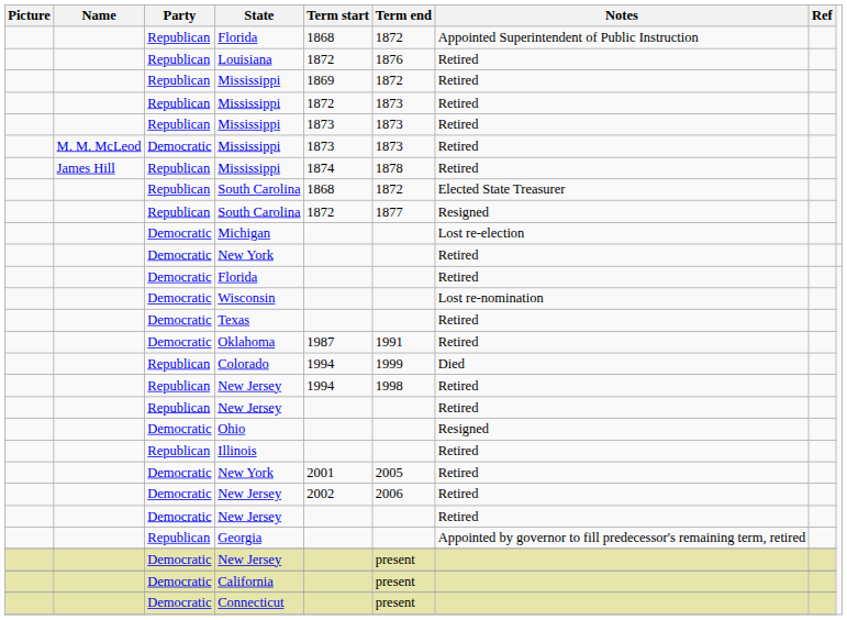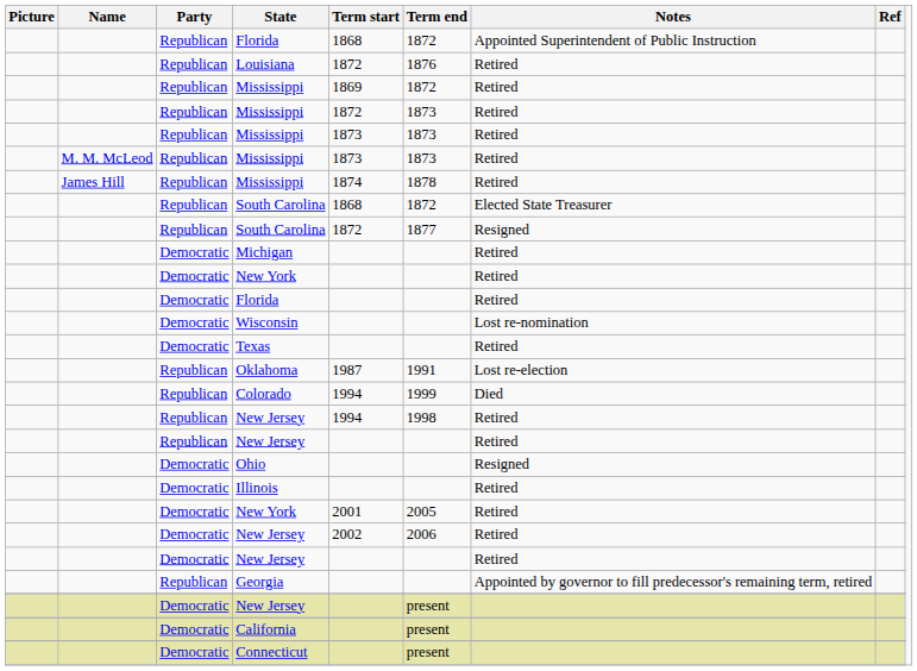 <table class="wikitable sortable">
 <tr>
 <th>Picture</th>
 <th>Name</th>
 <th>Party</th>
 <th>State</th>
 <th>Term start</th>
 <th>Term end</th>
 <th>Notes</th>
 <th>Ref</th>
 </tr>
 <tr>
 <td></td>
 <td><br></td>
 <td><a href='#'>Republican</a></td>
 <td><a href='#'>Florida</a></td>
 <td>1868</td>
 <td>1872</td>
 <td>Appointed Superintendent of Public Instruction</td>
 <td></td>
 </tr>
 <tr>
 <td></td>
 <td></td>
 <td><a href='#'>Republican</a></td>
 <td><a href='#'>Louisiana</a></td>
 <td>1872</td>
 <td>1876</td>
 <td>Retired</td>
 <td></td>
 </tr>
 <tr>
 <td></td>
 <td><br></td>
 <td><a href='#'>Republican</a></td>
 <td><a href='#'>Mississippi</a></td>
 <td>1869</td>
 <td>1872</td>
 <td>Retired</td>
 <td></td>
 </tr>
 <tr>
 <td></td>
 <td><br></td>
 <td><a href='#'>Republican</a></td>
 <td><a href='#'>Mississippi</a></td>
 <td>1872</td>
 <td>1873</td>
 <td>Retired</td>
 <td></td>
 </tr>
 <tr>
 <td></td>
 <td></td>
 <td><a href='#'>Republican</a></td>
 <td><a href='#'>Mississippi</a></td>
 <td>1873</td>
 <td>1873</td>
 <td>Retired</td>
 <td></td>
 </tr>
 <tr>
 <td></td>
 <td><a href='#'>M. M. McLeod</a></td>
-<td><a href='#'>Democratic</a></td>
+<td><a href='#'>Republican</a></td>
 <td><a href='#'>Mississippi</a></td>
 <td>1873</td>
 <td>1873</td>
 <td>Retired</td>
 <td></td>
 </tr>
 <tr>
 <td></td>
 <td><a href='#'>James Hill</a></td>
 <td><a href='#'>Republican</a></td>
 <td><a href='#'>Mississippi</a></td>
 <td>1874</td>
 <td>1878</td>
 <td>Retired</td>
 <td></td>
 </tr>
 <tr>
 <td></td>
 <td><br></td>
 <td><a href='#'>Republican</a></td>
 <td><a href='#'>South Carolina</a></td>
 <td>1868</td>
 <td>1872</td>
 <td>Elected State Treasurer</td>
 <td></td>
 </tr>
 <tr>
 <td></td>
 <td><br></td>
 <td><a href='#'>Republican</a></td>
 <td><a href='#'>South Carolina</a></td>
 <td>1872</td>
 <td>1877</td>
 <td>Resigned</td>
 <td></td>
 </tr>
 <tr>
 <td></td>
 <td><br></td>
 <td><a href='#'>Democratic</a></td>
 <td><a href='#'>Michigan</a></td>
 <td></td>
 <td></td>
-<td>Lost re-election</td>
+<td>Retired</td>
 <td></td>
 </tr>
 <tr>
 <td></td>
 <td><br></td>
 <td><a href='#'>Democratic</a></td>
 <td><a href='#'>New York</a></td>
 <td></td>
 <td></td>
 <td>Retired</td>
 <td></td>
 <td></td>
 </tr>
 <tr>
 <td></td>
 <td><br></td>
 <td><a href='#'>Democratic</a></td>
 <td><a href='#'>Florida</a></td>
 <td></td>
 <td></td>
 <td>Retired</td>
 <td></td>
 </tr>
 <tr>
 <td></td>
 <td><br></td>
 <td><a href='#'>Democratic</a></td>
 <td><a href='#'>Wisconsin</a></td>
 <td></td>
 <td></td>
 <td>Lost re-nomination</td>
 <td></td>
 </tr>
 <tr>
 <td></td>
 <td><br></td>
 <td><a href='#'>Democratic</a></td>
 <td><a href='#'>Texas</a></td>
 <td></td>
 <td></td>
 <td>Retired</td>
 <td></td>
 </tr>
 <tr>
 <td></td>
 <td><br></td>
-<td><a href='#'>Democratic</a></td>
+<td><a href='#'>Republican</a></td>
 <td><a href='#'>Oklahoma</a></td>
 <td>1987</td>
 <td>1991</td>
-<td>Retired</td>
+<td>Lost re-election</td>
 <td></td>
 </tr>
 <tr>
 <td></td>
 <td><br></td>
 <td><a href='#'>Republican</a></td>
 <td><a href='#'>Colorado</a></td>
 <td>1994</td>
 <td>1999</td>
 <td>Died</td>
 <td></td>
 </tr>
 <tr>
 <td></td>
 <td><br></td>
 <td><a href='#'>Republican</a></td>
 <td><a href='#'>New Jersey</a></td>
 <td>1994</td>
 <td>1998</td>
 <td>Retired</td>
 <td></td>
 </tr>
 <tr>
 <td></td>
 <td><br></td>
 <td><a href='#'>Republican</a></td>
 <td><a href='#'>New Jersey</a></td>
 <td></td>
 <td></td>
 <td>Retired</td>
 <td></td>
 </tr>
 <tr>
 <td></td>
 <td><br></td>
 <td><a href='#'>Democratic</a></td>
 <td><a href='#'>Ohio</a></td>
 <td></td>
 <td></td>
 <td>Resigned</td>
 <td></td>
 </tr>
 <tr>
 <td></td>
 <td><br></td>
-<td><a href='#'>Republican</a></td>
+<td><a href='#'>Democratic</a></td>
 <td><a href='#'>Illinois</a></td>
 <td></td>
 <td></td>
 <td>Retired</td>
 <td></td>
 </tr>
 <tr>
 <td></td>
 <td><br></td>
 <td><a href='#'>Democratic</a></td>
 <td><a href='#'>New York</a></td>
 <td>2001</td>
 <td>2005</td>
 <td>Retired</td>
 <td></td>
 </tr>
 <tr>
 <td></td>
 <td><br></td>
 <td><a href='#'>Democratic</a></td>
 <td><a href='#'>New Jersey</a></td>
 <td>2002</td>
 <td>2006</td>
 <td>Retired</td>
 <td></td>
 </tr>
 <tr>
 <td></td>
 <td><br></td>
 <td><a href='#'>Democratic</a></td>
 <td><a href='#'>New Jersey</a></td>
 <td></td>
 <td></td>
 <td>Retired</td>
 <td></td>
 </tr>
 <tr>
 <td></td>
 <td><br></td>
 <td><a href='#'>Republican</a></td>
 <td><a href='#'>Georgia</a></td>
 <td></td>
 <td></td>
 <td>Appointed by governor to fill predecessor's remaining term, retired</td>
 <td></td>
 </tr>
 <tr>
 </tr>
 <tr style="background:#e6e6aa;">
 <td></td>
 <td><br></td>
 <td><a href='#'>Democratic</a></td>
 <td><a href='#'>New Jersey</a></td>
 <td></td>
 <td>present</td>
 <td></td>
 <td></td>
 </tr>
 <tr>
 </tr>
 <tr style="background:#e6e6aa;">
 <td></td>
 <td><br></td>
 <td><a href='#'>Democratic</a></td>
 <td><a href='#'>California</a></td>
 <td></td>
 <td>present</td>
 <td></td>
 <td></td>
 </tr>
 <tr>
 </tr>
 <tr style="background:#e6e6aa;">
 <td></td>
 <td><br></td>
 <td><a href='#'>Democratic</a></td>
 <td><a href='#'>Connecticut</a></td>
 <td></td>
 <td>present</td>
 <td></td>
 <td></td>
 </tr>
 <tr>
 </tr>
 </table>
